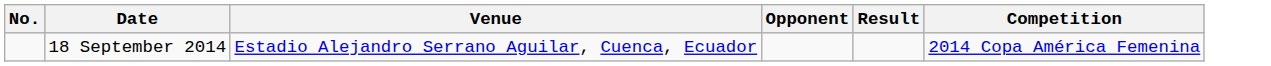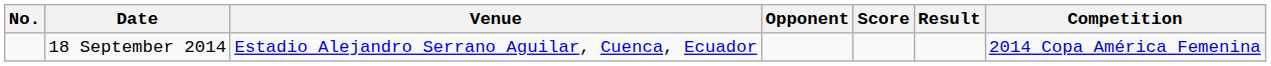 <table class="wikitable">
 <tr>
 <th>No.</th>
 <th>Date</th>
 <th>Venue</th>
 <th>Opponent</th>
+<th>Score</th>
 <th>Result</th>
 <th>Competition</th>
 </tr>
 <tr>
 <td></td>
 <td>18 September 2014</td>
 <td><a href='#'>Estadio Alejandro Serrano Aguilar</a>, <a href='#'>Cuenca</a>, <a href='#'>Ecuador</a></td>
 <td></td>
 <td></td>
+<td></td>
 <td><a href='#'>2014 Copa América Femenina</a></td>
 </tr>
 </table>
